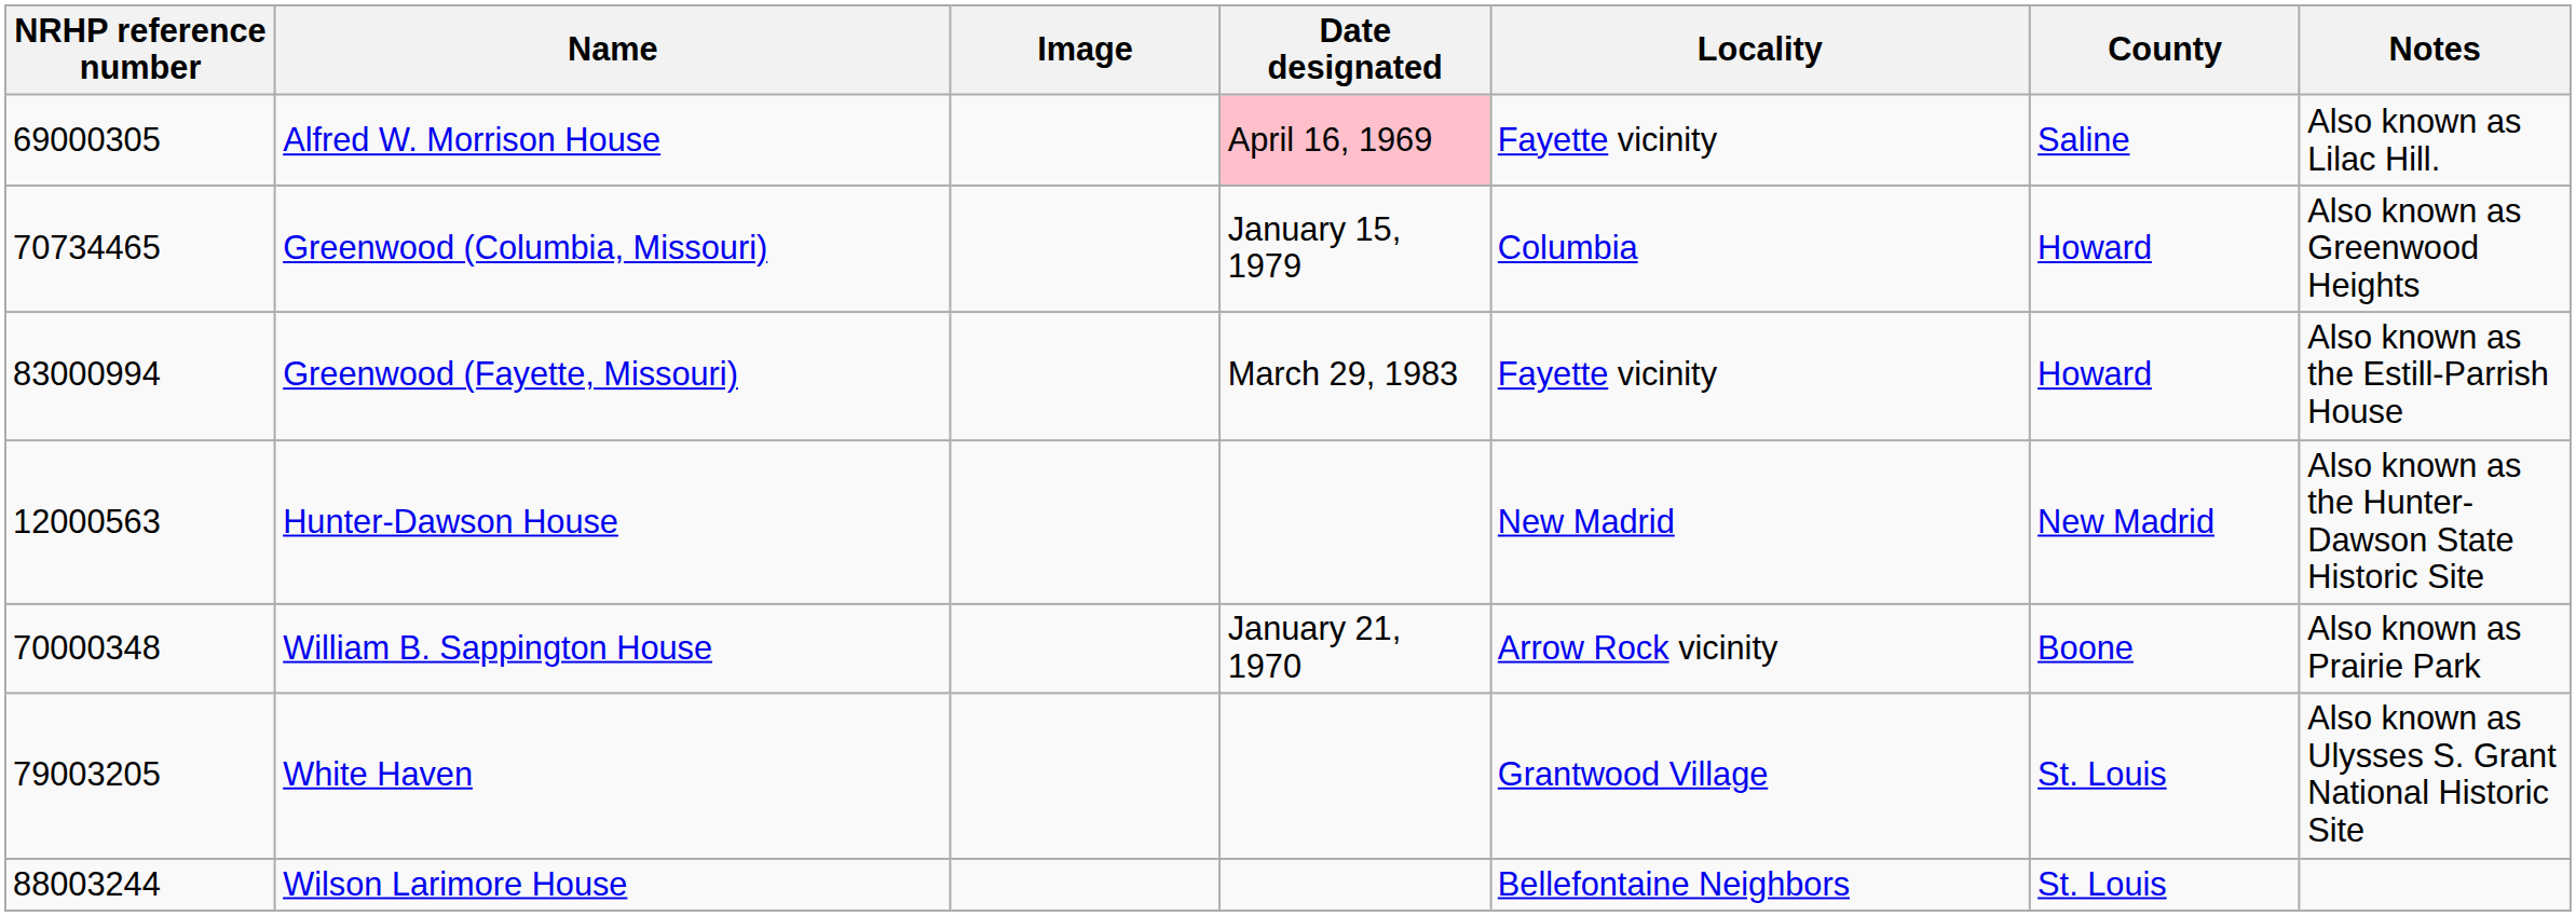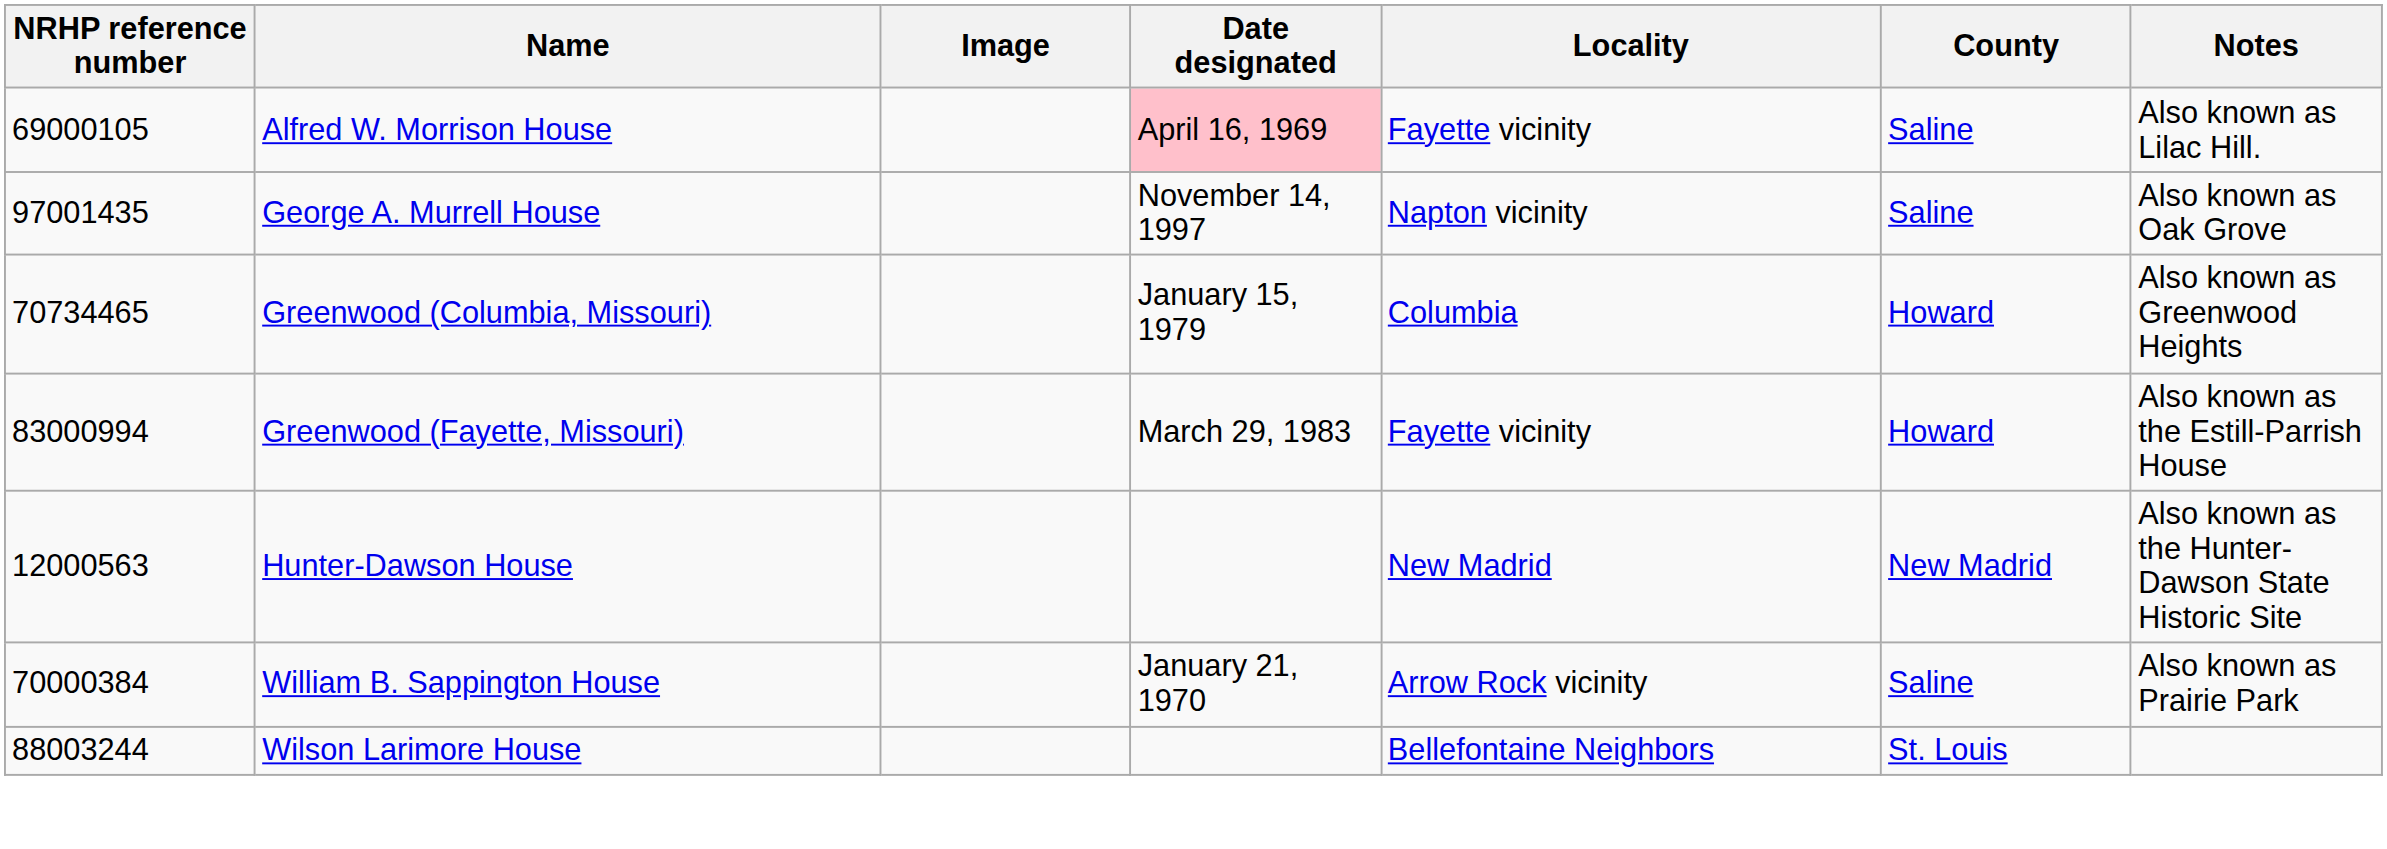 <table class="wikitable sortable" style="width:98%">
 <tr>
 <th style="width:10%;"><strong>NRHP reference number</strong></th>
 <th style="width:25%;"><strong>Name</strong></th>
 <th style="width:10%;" class="unsortable"><strong>Image</strong></th>
 <th style="width:10%;"><strong>Date designated</strong></th>
 <th style="width:20%;"><strong>Locality</strong></th>
 <th style="width:10%;"><strong>County</strong></th>
 <th style="width:10%;"><strong>Notes</strong></th>
 </tr>
 <tr>
-<td>69000305</td>
+<td>69000105</td>
 <td><a href='#'>Alfred W. Morrison House</a></td>
 <td></td>
 <td style="background: pink;">April 16, 1969</td>
 <td><a href='#'>Fayette</a> vicinity</td>
 <td><a href='#'>Saline</a></td>
 <td>Also known as Lilac Hill.</td>
+</tr>
+<tr>
+<td>97001435</td>
+<td><a href='#'>George A. Murrell House</a></td>
+<td></td>
+<td>November 14, 1997</td>
+<td><a href='#'>Napton</a> vicinity</td>
+<td><a href='#'>Saline</a></td>
+<td>Also known as Oak Grove</td>
 </tr>
 <tr>
 <td>70734465</td>
 <td><a href='#'>Greenwood (Columbia, Missouri)</a></td>
 <td></td>
 <td>January 15, 1979</td>
 <td><a href='#'>Columbia</a></td>
 <td><a href='#'>Howard</a></td>
 <td>Also known as Greenwood Heights</td>
 </tr>
 <tr>
 <td>83000994</td>
 <td><a href='#'>Greenwood (Fayette, Missouri)</a></td>
 <td></td>
 <td>March 29, 1983</td>
 <td><a href='#'>Fayette</a> vicinity</td>
 <td><a href='#'>Howard</a></td>
 <td>Also known as the Estill-Parrish House</td>
 </tr>
 <tr>
 <td>12000563</td>
 <td><a href='#'>Hunter-Dawson House</a></td>
 <td></td>
 <td></td>
 <td><a href='#'>New Madrid</a></td>
 <td><a href='#'>New Madrid</a></td>
 <td>Also known as the Hunter-Dawson State Historic Site</td>
 </tr>
 <tr>
-<td>70000348</td>
+<td>70000384</td>
 <td><a href='#'>William B. Sappington House</a></td>
 <td></td>
 <td>January 21, 1970</td>
 <td><a href='#'>Arrow Rock</a> vicinity</td>
-<td><a href='#'>Boone</a></td>
+<td><a href='#'>Saline</a></td>
 <td>Also known as Prairie Park</td>
-</tr>
-<tr>
-<td>79003205</td>
-<td><a href='#'>White Haven</a></td>
-<td></td>
-<td></td>
-<td><a href='#'>Grantwood Village</a></td>
-<td><a href='#'>St. Louis</a></td>
-<td>Also known as Ulysses S. Grant National Historic Site</td>
 </tr>
 <tr>
 <td>88003244</td>
 <td><a href='#'>Wilson Larimore House</a></td>
 <td></td>
 <td></td>
 <td><a href='#'>Bellefontaine Neighbors</a></td>
 <td><a href='#'>St. Louis</a></td>
 <td></td>
 </tr>
 </table>
